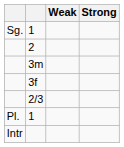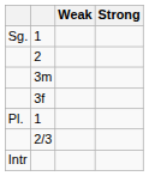 <table class="wikitable">
 <tr>
 <th></th>
 <th></th>
 <th>Weak</th>
 <th>Strong</th>
 </tr>
 <tr>
 <td>Sg.</td>
 <td>1</td>
 <td></td>
 <td></td>
 </tr>
 <tr>
 <td></td>
 <td>2</td>
 <td></td>
 <td></td>
 </tr>
 <tr>
 <td></td>
 <td>3m</td>
 <td></td>
 <td></td>
 </tr>
 <tr>
 <td></td>
 <td>3f</td>
 <td></td>
 <td></td>
 </tr>
 <tr>
-<td></td>
-<td>2/3</td>
+<td>Pl.</td>
+<td>1</td>
 <td></td>
 <td></td>
 </tr>
 <tr>
-<td>Pl.</td>
-<td>1</td>
+<td></td>
+<td>2/3</td>
 <td></td>
 <td></td>
 </tr>
 <tr>
 <td>Intr</td>
 <td></td>
 <td></td>
 <td></td>
 </tr>
 </table>
